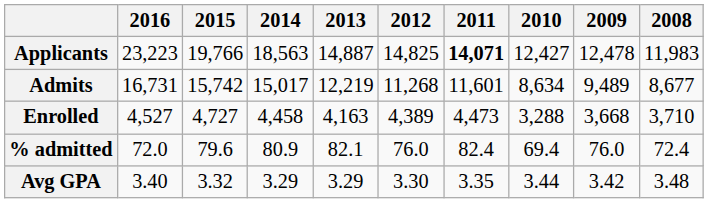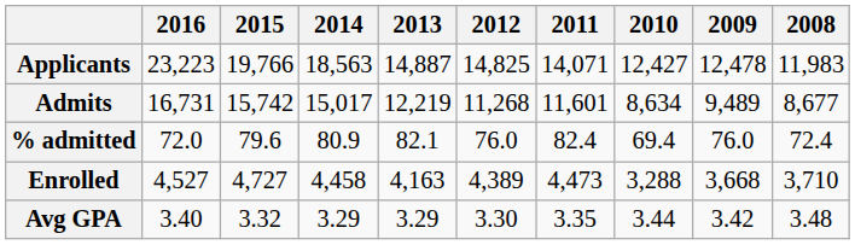 <table class="wikitable" style="text-align:center">
 <tr>
 <th> </th>
 <th>2016</th>
 <th>2015</th>
 <th>2014</th>
 <th>2013</th>
 <th>2012</th>
 <th>2011</th>
 <th>2010</th>
 <th>2009</th>
 <th>2008</th>
 </tr>
 <tr>
 <th>Applicants</th>
 <td>23,223</td>
 <td>19,766</td>
 <td>18,563</td>
 <td>14,887</td>
 <td>14,825</td>
-<td><strong>14,071</strong></td>
+<td>14,071</td>
 <td>12,427</td>
 <td>12,478</td>
 <td>11,983</td>
 </tr>
 <tr>
 <th>Admits</th>
 <td>16,731</td>
 <td>15,742</td>
 <td>15,017</td>
 <td>12,219</td>
 <td>11,268</td>
 <td>11,601</td>
 <td>8,634</td>
 <td>9,489</td>
 <td>8,677</td>
 </tr>
 <tr>
+<th>% admitted</th>
+<td>72.0</td>
+<td>79.6</td>
+<td>80.9</td>
+<td>82.1</td>
+<td>76.0</td>
+<td>82.4</td>
+<td>69.4</td>
+<td>76.0</td>
+<td>72.4</td>
+</tr>
+<tr>
 <th>Enrolled</th>
 <td>4,527</td>
 <td>4,727</td>
 <td>4,458</td>
 <td>4,163</td>
 <td>4,389</td>
 <td>4,473</td>
 <td>3,288</td>
 <td>3,668</td>
 <td>3,710</td>
-</tr>
-<tr>
-<th>% admitted</th>
-<td>72.0</td>
-<td>79.6</td>
-<td>80.9</td>
-<td>82.1</td>
-<td>76.0</td>
-<td>82.4</td>
-<td>69.4</td>
-<td>76.0</td>
-<td>72.4</td>
 </tr>
 <tr>
 <th>Avg GPA</th>
 <td>3.40</td>
 <td>3.32</td>
 <td>3.29</td>
 <td>3.29</td>
 <td>3.30</td>
 <td>3.35</td>
 <td>3.44</td>
 <td>3.42</td>
 <td>3.48</td>
 </tr>
 </table>
